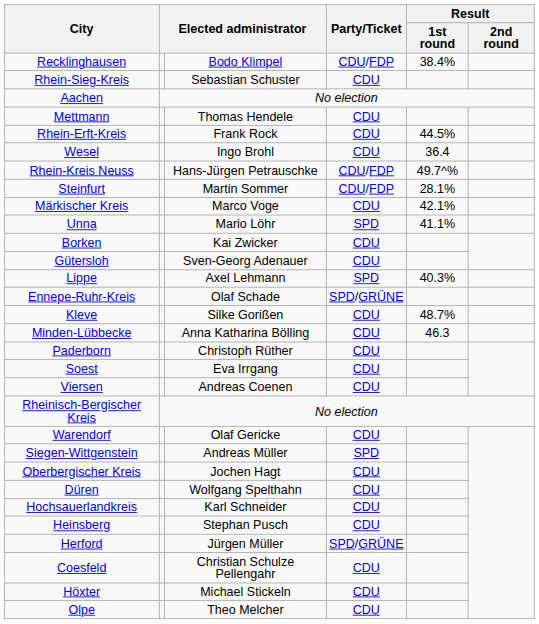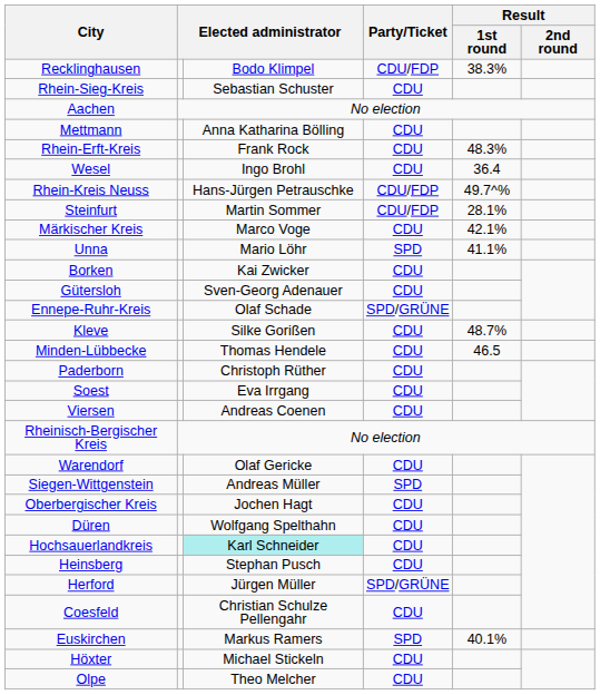 <table class=wikitable style="text-align:center; font-size:90%; line-height:14px">
 <tr>
 <th rowspan=2>City</th>
 <th rowspan=2 colspan=2>Elected administrator</th>
 <th rowspan=2>Party/Ticket</th>
 <th colspan=2>Result</th>
 </tr>
 <tr>
 <th>1st round</th>
 <th>2nd round</th>
 </tr>
 <tr>
 <td><a href='#'>Recklinghausen</a></td>
 <td bgcolor=></td>
 <td><a href='#'>Bodo Klimpel</a></td>
 <td><a href='#'>CDU</a>/<a href='#'>FDP</a></td>
-<td>38.4%</td>
+<td>38.3%</td>
 <td></td>
 </tr>
 <tr>
 <td><a href='#'>Rhein-Sieg-Kreis</a></td>
 <td bgcolor=></td>
 <td>Sebastian Schuster</td>
 <td><a href='#'>CDU</a></td>
 <td></td>
 </tr>
 <tr>
 <td><a href='#'>Aachen</a></td>
 <td colspan=5><em>No election</em></td>
 </tr>
 <tr>
 <td><a href='#'>Mettmann</a></td>
 <td bgcolor=></td>
-<td>Thomas Hendele</td>
+<td>Anna Katharina Bölling</td>
 <td><a href='#'>CDU</a></td>
 <td></td>
 </tr>
 <tr>
 <td><a href='#'>Rhein-Erft-Kreis</a></td>
 <td bgcolor=></td>
 <td>Frank Rock</td>
 <td><a href='#'>CDU</a></td>
-<td>44.5%</td>
+<td>48.3%</td>
 <td></td>
 </tr>
 <tr>
 <td><a href='#'>Wesel</a></td>
 <td bgcolor=></td>
 <td>Ingo Brohl</td>
 <td><a href='#'>CDU</a></td>
 <td>36.4</td>
 <td></td>
 </tr>
 <tr>
 <td><a href='#'>Rhein-Kreis Neuss</a></td>
 <td bgcolor=></td>
 <td>Hans-Jürgen Petrauschke</td>
 <td><a href='#'>CDU</a>/<a href='#'>FDP</a></td>
 <td>49.7^%</td>
 <td></td>
 </tr>
 <tr>
 <td><a href='#'>Steinfurt</a></td>
 <td bgcolor=></td>
 <td>Martin Sommer</td>
 <td><a href='#'>CDU</a>/<a href='#'>FDP</a></td>
 <td>28.1%</td>
 <td></td>
 </tr>
 <tr>
 <td><a href='#'>Märkischer Kreis</a></td>
 <td bgcolor=></td>
 <td>Marco Voge</td>
 <td><a href='#'>CDU</a></td>
 <td>42.1%</td>
 <td></td>
 </tr>
 <tr>
 <td><a href='#'>Unna</a></td>
 <td bgcolor=></td>
 <td>Mario Löhr</td>
 <td><a href='#'>SPD</a></td>
 <td>41.1%</td>
 <td></td>
 </tr>
 <tr>
 <td><a href='#'>Borken</a></td>
 <td bgcolor=></td>
 <td>Kai Zwicker</td>
 <td><a href='#'>CDU</a></td>
 <td></td>
 </tr>
 <tr>
 <td><a href='#'>Gütersloh</a></td>
 <td bgcolor=></td>
 <td>Sven-Georg Adenauer</td>
 <td><a href='#'>CDU</a></td>
 <td></td>
 </tr>
 <tr>
-<td><a href='#'>Lippe</a></td>
-<td bgcolor=></td>
-<td>Axel Lehmann</td>
-<td><a href='#'>SPD</a></td>
-<td>40.3%</td>
-<td></td>
-</tr>
-<tr>
 <td><a href='#'>Ennepe-Ruhr-Kreis</a></td>
 <td bgcolor=></td>
 <td>Olaf Schade</td>
 <td><a href='#'>SPD</a>/<a href='#'>GRÜNE</a></td>
 <td></td>
 </tr>
 <tr>
 <td><a href='#'>Kleve</a></td>
 <td bgcolor=></td>
 <td>Silke Gorißen</td>
 <td><a href='#'>CDU</a></td>
 <td>48.7%</td>
 <td></td>
 </tr>
 <tr>
 <td><a href='#'>Minden-Lübbecke</a></td>
 <td bgcolor=></td>
-<td>Anna Katharina Bölling</td>
+<td>Thomas Hendele</td>
 <td><a href='#'>CDU</a></td>
-<td>46.3</td>
+<td>46.5</td>
 <td></td>
 </tr>
 <tr>
 <td><a href='#'>Paderborn</a></td>
 <td bgcolor=></td>
 <td>Christoph Rüther</td>
 <td><a href='#'>CDU</a></td>
 <td></td>
 </tr>
 <tr>
 <td><a href='#'>Soest</a></td>
 <td bgcolor=></td>
 <td>Eva Irrgang</td>
 <td><a href='#'>CDU</a></td>
 <td></td>
 </tr>
 <tr>
 <td><a href='#'>Viersen</a></td>
 <td bgcolor=></td>
 <td>Andreas Coenen</td>
 <td><a href='#'>CDU</a></td>
 <td></td>
 </tr>
 <tr>
 <td><a href='#'>Rheinisch-Bergischer Kreis</a></td>
 <td colspan=5><em>No election</em></td>
 </tr>
 <tr>
 <td><a href='#'>Warendorf</a></td>
 <td bgcolor=></td>
 <td>Olaf Gericke</td>
 <td><a href='#'>CDU</a></td>
 <td></td>
 </tr>
 <tr>
 <td><a href='#'>Siegen-Wittgenstein</a></td>
 <td bgcolor=></td>
 <td>Andreas Müller</td>
 <td><a href='#'>SPD</a></td>
 <td></td>
 </tr>
 <tr>
 <td><a href='#'>Oberbergischer Kreis</a></td>
 <td bgcolor=></td>
 <td>Jochen Hagt</td>
 <td><a href='#'>CDU</a></td>
 <td></td>
 </tr>
 <tr>
 <td><a href='#'>Düren</a></td>
 <td bgcolor=></td>
 <td>Wolfgang Spelthahn</td>
 <td><a href='#'>CDU</a></td>
 <td></td>
 </tr>
 <tr>
 <td><a href='#'>Hochsauerlandkreis</a></td>
 <td bgcolor=></td>
-<td>Karl Schneider</td>
+<td style="background: paleturquoise;">Karl Schneider</td>
 <td><a href='#'>CDU</a></td>
 <td></td>
 </tr>
 <tr>
 <td><a href='#'>Heinsberg</a></td>
 <td bgcolor=></td>
 <td>Stephan Pusch</td>
 <td><a href='#'>CDU</a></td>
 <td></td>
 </tr>
 <tr>
 <td><a href='#'>Herford</a></td>
 <td bgcolor=></td>
 <td>Jürgen Müller</td>
 <td><a href='#'>SPD</a>/<a href='#'>GRÜNE</a></td>
 <td></td>
 </tr>
 <tr>
 <td><a href='#'>Coesfeld</a></td>
 <td bgcolor=></td>
 <td>Christian Schulze Pellengahr</td>
 <td><a href='#'>CDU</a></td>
 <td></td>
 </tr>
 <tr>
+<td><a href='#'>Euskirchen</a></td>
+<td bgcolor=></td>
+<td>Markus Ramers</td>
+<td><a href='#'>SPD</a></td>
+<td>40.1%</td>
+<td></td>
+</tr>
+<tr>
 <td><a href='#'>Höxter</a></td>
 <td bgcolor=></td>
 <td>Michael Stickeln</td>
 <td><a href='#'>CDU</a></td>
 <td></td>
 </tr>
 <tr>
 <td><a href='#'>Olpe</a></td>
 <td bgcolor=></td>
 <td>Theo Melcher</td>
 <td><a href='#'>CDU</a></td>
 <td></td>
 </tr>
 </table>
